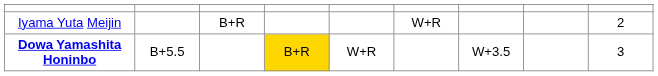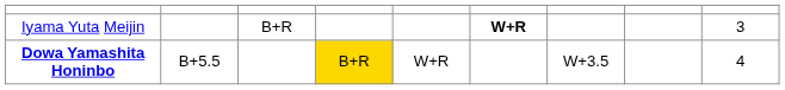 <table class="toccolours" border="1" cellpadding="4" cellspacing="0" style="border-collapse: collapse; margin:0;">
 <tr>
 <th width=150></th>
 <th width=70></th>
 <th width=70></th>
 <th width=70></th>
 <th width=70></th>
 <th width=70></th>
 <th width=70></th>
 <th width=70></th>
 <th width=70></th>
 </tr>
 <tr align=center>
 <td><a href='#'>Iyama Yuta</a> <a href='#'>Meijin</a></td>
 <td></td>
 <td>B+R</td>
 <td></td>
 <td></td>
-<td>W+R</td>
+<td><strong>W+R</strong></td>
 <td></td>
 <td></td>
-<td>2</td>
+<td>3</td>
 </tr>
 <tr align=center>
 <td><strong><a href='#'>Dowa Yamashita Honinbo</a></strong></td>
 <td>B+5.5</td>
 <td></td>
 <td style="background: gold;">B+R</td>
 <td>W+R</td>
 <td></td>
 <td>W+3.5</td>
 <td></td>
-<td>3</td>
+<td>4</td>
 </tr>
 </table>
